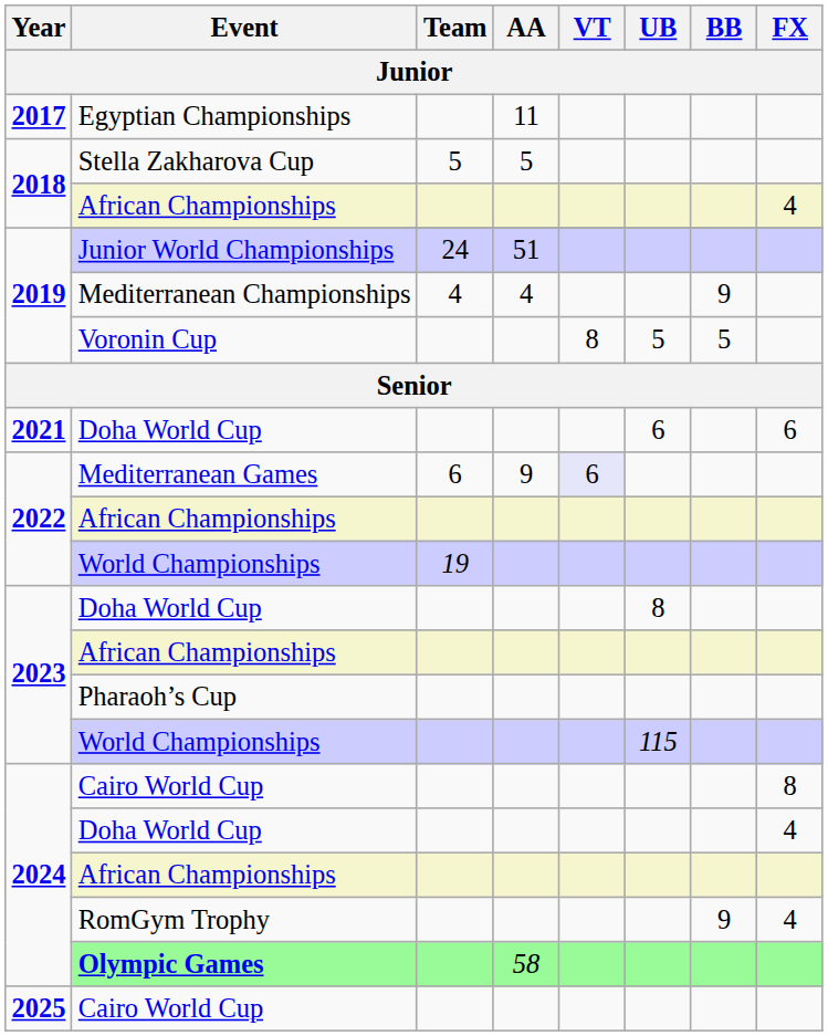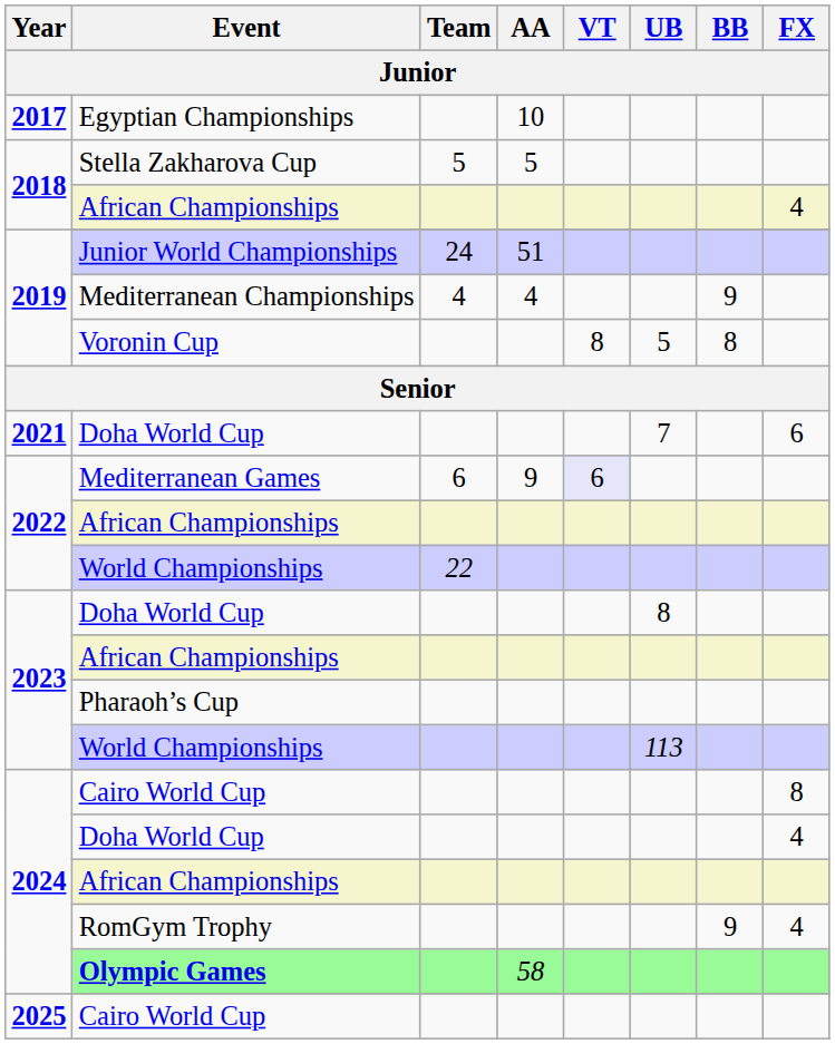 <table class="wikitable" style="text-align:center; font-size:95%;">
 <tr>
 <th align=center>Year</th>
 <th align=center>Event</th>
 <th style="width:30px;">Team</th>
 <th style="width:30px;">AA</th>
 <th style="width:30px;"><a href='#'>VT</a></th>
 <th style="width:30px;"><a href='#'>UB</a></th>
 <th style="width:30px;"><a href='#'>BB</a></th>
 <th style="width:30px;"><a href='#'>FX</a></th>
 </tr>
 <tr>
 <th colspan="8"><strong>Junior</strong></th>
 </tr>
 <tr>
 <td rowspan="1"><strong><a href='#'>2017</a></strong></td>
 <td align=left>Egyptian Championships</td>
 <td></td>
-<td>11</td>
+<td>10</td>
 <td></td>
 <td></td>
 <td></td>
 <td></td>
 </tr>
 <tr>
 <td rowspan="2"><strong><a href='#'>2018</a></strong></td>
 <td align=left>Stella Zakharova Cup</td>
 <td>5</td>
 <td>5</td>
 <td></td>
 <td></td>
 <td></td>
 <td></td>
 </tr>
 <tr bgcolor=#F5F6CE>
 <td align=left><a href='#'>African Championships</a></td>
 <td></td>
 <td></td>
 <td></td>
 <td></td>
 <td></td>
 <td>4</td>
 </tr>
 <tr>
 <td rowspan="4"><strong><a href='#'>2019</a></strong></td>
 </tr>
 <tr bgcolor=#CCCCFF>
 <td align=left><a href='#'>Junior World Championships</a></td>
 <td>24</td>
 <td>51</td>
 <td></td>
 <td></td>
 <td></td>
 <td></td>
 </tr>
 <tr>
 <td align=left>Mediterranean Championships</td>
 <td>4</td>
 <td>4</td>
 <td></td>
 <td></td>
 <td>9</td>
 <td></td>
 </tr>
 <tr>
 <td align=left><a href='#'>Voronin Cup</a></td>
 <td></td>
 <td></td>
 <td>8</td>
 <td>5</td>
-<td>5</td>
+<td>8</td>
 <td></td>
 </tr>
 <tr>
 <th colspan="8"><strong>Senior</strong></th>
 </tr>
 <tr>
 <td rowspan="1"><strong><a href='#'>2021</a></strong></td>
 <td align=left><a href='#'>Doha World Cup</a></td>
 <td></td>
 <td></td>
 <td></td>
-<td>6</td>
+<td>7</td>
 <td></td>
 <td>6</td>
 </tr>
 <tr>
 <td rowspan="3"><strong><a href='#'>2022</a></strong></td>
 <td align=left><a href='#'>Mediterranean Games</a></td>
 <td>6</td>
 <td>9</td>
 <td style="background: lavender;">6</td>
 <td></td>
 <td></td>
 <td></td>
 </tr>
 <tr bgcolor="#f5f6ce">
 <td align=left><a href='#'>African Championships</a></td>
 <td></td>
 <td></td>
 <td></td>
 <td></td>
 <td></td>
 <td></td>
 </tr>
 <tr bgcolor=#CCCCFF>
 <td align=left><a href='#'>World Championships</a></td>
-<td><em>19</em></td>
+<td><em>22</em></td>
 <td></td>
 <td></td>
 <td></td>
 <td></td>
 <td></td>
 </tr>
 <tr>
 <td rowspan="4"><strong><a href='#'>2023</a></strong></td>
 <td align=left><a href='#'>Doha World Cup</a></td>
 <td></td>
 <td></td>
 <td></td>
 <td>8</td>
 <td></td>
 <td></td>
 </tr>
 <tr bgcolor="#f5f6ce">
 <td align=left><a href='#'>African Championships</a></td>
 <td></td>
 <td></td>
 <td></td>
 <td></td>
 <td></td>
 <td></td>
 </tr>
 <tr>
 <td align=left>Pharaoh’s Cup</td>
 <td></td>
 <td></td>
 <td></td>
 <td></td>
 <td></td>
 <td></td>
 </tr>
 <tr bgcolor=#CCCCFF>
 <td align=left><a href='#'>World Championships</a></td>
 <td></td>
 <td></td>
 <td></td>
-<td><em>115</em></td>
+<td><em>113</em></td>
 <td></td>
 <td></td>
 </tr>
 <tr>
 <td rowspan="5"><strong><a href='#'>2024</a></strong></td>
 <td align=left><a href='#'>Cairo World Cup</a></td>
 <td></td>
 <td></td>
 <td></td>
 <td></td>
 <td></td>
 <td>8</td>
 </tr>
 <tr>
 <td align=left><a href='#'>Doha World Cup</a></td>
 <td></td>
 <td></td>
 <td></td>
 <td></td>
 <td></td>
 <td>4</td>
 </tr>
 <tr bgcolor="#f5f6ce">
 <td align=left><a href='#'>African Championships</a></td>
 <td></td>
 <td></td>
 <td></td>
 <td></td>
 <td></td>
 <td></td>
 </tr>
 <tr>
 <td align=left>RomGym Trophy</td>
 <td></td>
 <td></td>
 <td></td>
 <td></td>
 <td>9</td>
 <td>4</td>
 </tr>
 <tr bgcolor=98FB98>
 <td align=left><strong><a href='#'>Olympic Games</a></strong></td>
 <td></td>
 <td><em>58</em></td>
 <td></td>
 <td></td>
 <td></td>
 <td></td>
 </tr>
 <tr>
 <td rowspan="1"><strong><a href='#'>2025</a></strong></td>
 <td align=left><a href='#'>Cairo World Cup</a></td>
 <td></td>
 <td></td>
 <td></td>
 <td></td>
 <td></td>
 <td></td>
 </tr>
 </table>
